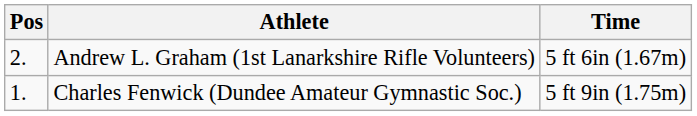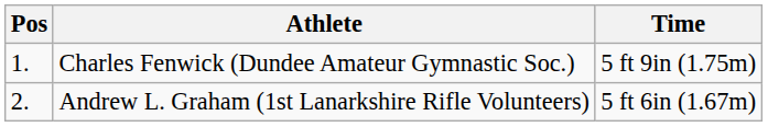 <table class="wikitable">
 <tr>
 <th>Pos</th>
 <th>Athlete</th>
 <th>Time</th>
 </tr>
 <tr>
+<td>1.</td>
+<td>Charles Fenwick (Dundee Amateur Gymnastic Soc.)</td>
+<td>5 ft 9in (1.75m)</td>
+</tr>
+<tr>
 <td>2.</td>
 <td>Andrew L. Graham (1st Lanarkshire Rifle Volunteers)</td>
 <td>5 ft 6in (1.67m)</td>
 </tr>
-<tr>
-<td>1.</td>
-<td>Charles Fenwick (Dundee Amateur Gymnastic Soc.)</td>
-<td>5 ft 9in (1.75m)</td>
-</tr>
 </table>
